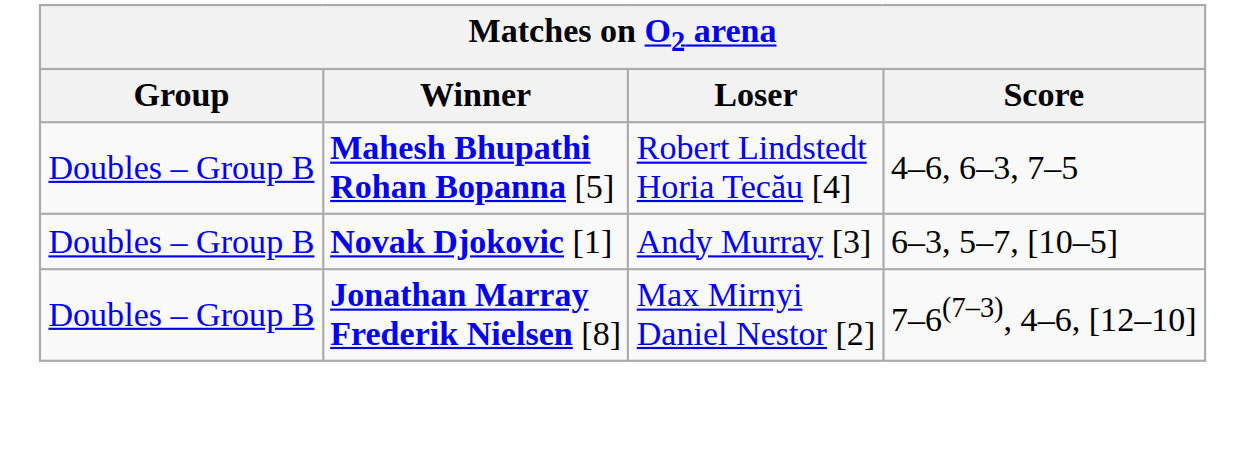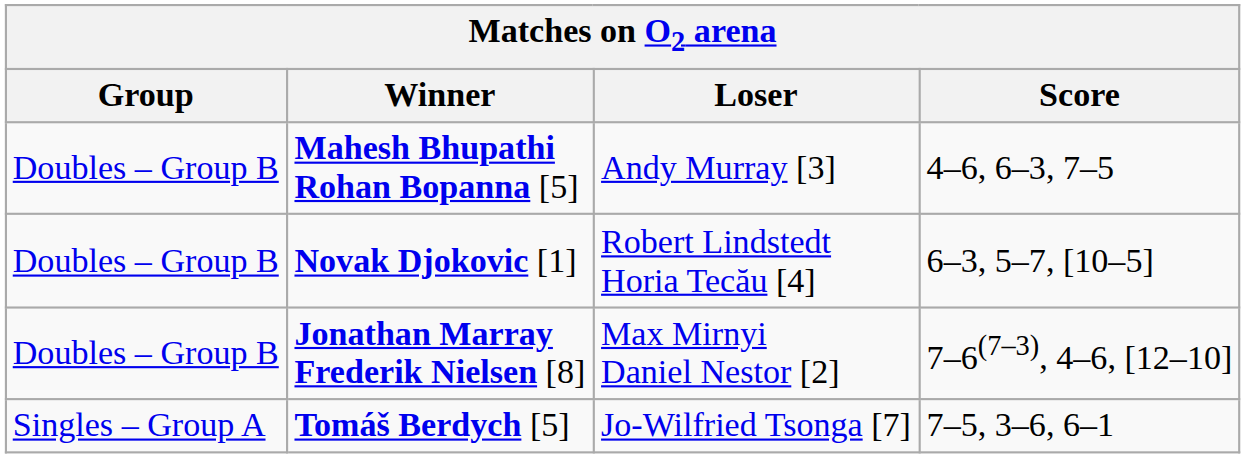 <table class="wikitable collapsible uncollapsed" style="margin: 1em auto;" border=1>
 <tr>
 <th colspan=4><strong>Matches on <a href='#'>O<sub>2</sub> arena</a></strong></th>
 </tr>
 <tr>
 <th>Group</th>
 <th>Winner</th>
 <th>Loser</th>
 <th>Score</th>
 </tr>
 <tr>
 <td><a href='#'>Doubles – Group B</a></td>
 <td> <strong><a href='#'>Mahesh Bhupathi</a></strong> <br>  <strong><a href='#'>Rohan Bopanna</a></strong> [5]</td>
-<td> <a href='#'>Robert Lindstedt</a> <br>  <a href='#'>Horia Tecău</a> [4]</td>
+<td> <a href='#'>Andy Murray</a> [3]</td>
 <td>4–6, 6–3, 7–5</td>
 </tr>
 <tr>
 <td><a href='#'>Doubles – Group B</a></td>
 <td> <strong><a href='#'>Novak Djokovic</a></strong> [1]</td>
-<td> <a href='#'>Andy Murray</a> [3]</td>
+<td> <a href='#'>Robert Lindstedt</a> <br>  <a href='#'>Horia Tecău</a> [4]</td>
 <td>6–3, 5–7, [10–5]</td>
 </tr>
 <tr>
 <td><a href='#'>Doubles – Group B</a></td>
 <td> <strong><a href='#'>Jonathan Marray</a></strong> <br>  <strong><a href='#'>Frederik Nielsen</a></strong> [8]</td>
 <td> <a href='#'>Max Mirnyi</a> <br>  <a href='#'>Daniel Nestor</a> [2]</td>
 <td>7–6<sup>(7–3)</sup>, 4–6, [12–10]</td>
 </tr>
+<tr>
+<td><a href='#'>Singles – Group A</a></td>
+<td> <strong><a href='#'>Tomáš Berdych</a></strong> [5]</td>
+<td> <a href='#'>Jo-Wilfried Tsonga</a> [7]</td>
+<td>7–5, 3–6, 6–1</td>
+</tr>
 </table>
